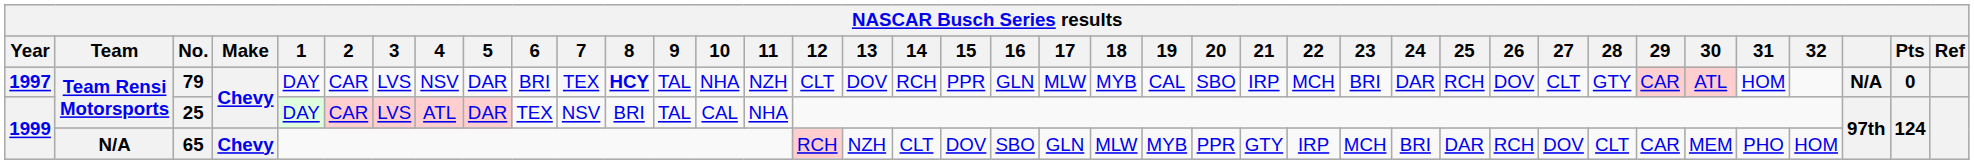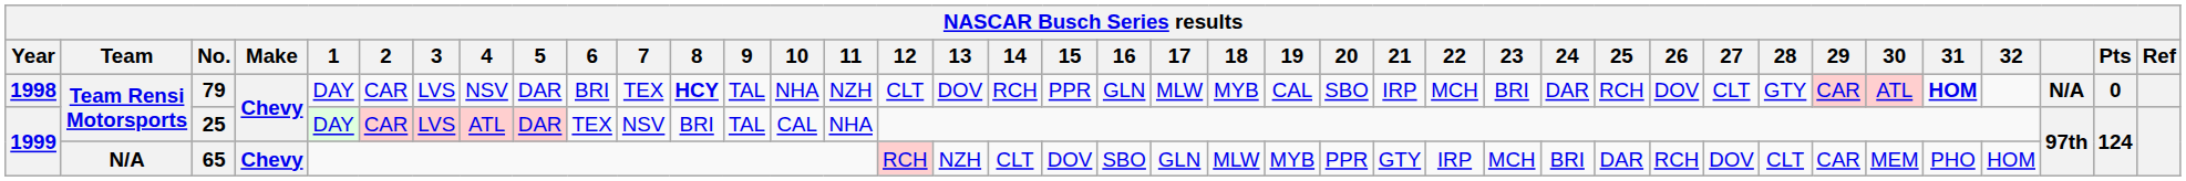 <table class="wikitable" style="text-align:center; font-size:75%">
 <tr>
 <th colspan=42><a href='#'>NASCAR Busch Series</a> results</th>
 </tr>
 <tr>
 <th>Year</th>
 <th>Team</th>
 <th>No.</th>
 <th>Make</th>
 <th>1</th>
 <th>2</th>
 <th>3</th>
 <th>4</th>
 <th>5</th>
 <th>6</th>
 <th>7</th>
 <th>8</th>
 <th>9</th>
 <th>10</th>
 <th>11</th>
 <th>12</th>
 <th>13</th>
 <th>14</th>
 <th>15</th>
 <th>16</th>
 <th>17</th>
 <th>18</th>
 <th>19</th>
 <th>20</th>
 <th>21</th>
 <th>22</th>
 <th>23</th>
 <th>24</th>
 <th>25</th>
 <th>26</th>
 <th>27</th>
 <th>28</th>
 <th>29</th>
 <th>30</th>
 <th>31</th>
 <th>32</th>
 <th></th>
 <th>Pts</th>
 <th>Ref</th>
 </tr>
 <tr>
-<th><a href='#'>1997</a></th>
+<th><a href='#'>1998</a></th>
 <th rowspan=2><a href='#'>Team Rensi Motorsports</a></th>
 <th>79</th>
 <th rowspan=2><a href='#'>Chevy</a></th>
 <td><a href='#'>DAY</a></td>
 <td><a href='#'>CAR</a></td>
 <td><a href='#'>LVS</a></td>
 <td><a href='#'>NSV</a></td>
 <td><a href='#'>DAR</a></td>
 <td><a href='#'>BRI</a></td>
 <td><a href='#'>TEX</a></td>
 <td><strong><a href='#'>HCY</a></strong></td>
 <td><a href='#'>TAL</a></td>
 <td><a href='#'>NHA</a></td>
 <td><a href='#'>NZH</a></td>
 <td><a href='#'>CLT</a></td>
 <td><a href='#'>DOV</a></td>
 <td><a href='#'>RCH</a></td>
 <td><a href='#'>PPR</a></td>
 <td><a href='#'>GLN</a></td>
 <td><a href='#'>MLW</a></td>
 <td><a href='#'>MYB</a></td>
 <td><a href='#'>CAL</a></td>
 <td><a href='#'>SBO</a></td>
 <td><a href='#'>IRP</a></td>
 <td><a href='#'>MCH</a></td>
 <td><a href='#'>BRI</a></td>
 <td><a href='#'>DAR</a></td>
 <td><a href='#'>RCH</a></td>
 <td><a href='#'>DOV</a></td>
 <td><a href='#'>CLT</a></td>
 <td><a href='#'>GTY</a></td>
 <td style="background:#FFCFCF;"><a href='#'>CAR</a><br></td>
 <td style="background:#FFCFCF;"><a href='#'>ATL</a><br></td>
-<td><a href='#'>HOM</a></td>
+<td><strong><a href='#'>HOM</a></strong></td>
 <td></td>
 <th>N/A</th>
 <th>0</th>
 <th></th>
 </tr>
 <tr>
 <th rowspan=2><a href='#'>1999</a></th>
 <th>25</th>
 <td style="background:#DFFFDF;"><a href='#'>DAY</a><br></td>
 <td style="background:#FFCFCF;"><a href='#'>CAR</a><br></td>
 <td style="background:#FFCFCF;"><a href='#'>LVS</a><br></td>
 <td style="background:#FFCFCF;"><a href='#'>ATL</a><br></td>
 <td style="background:#FFCFCF;"><a href='#'>DAR</a><br></td>
 <td><a href='#'>TEX</a></td>
 <td><a href='#'>NSV</a></td>
 <td><a href='#'>BRI</a></td>
 <td><a href='#'>TAL</a></td>
 <td><a href='#'>CAL</a></td>
 <td><a href='#'>NHA</a></td>
 <td colspan=21></td>
 <th rowspan=2>97th</th>
 <th rowspan=2>124</th>
 <th rowspan=2></th>
 </tr>
 <tr>
 <th>N/A</th>
 <th>65</th>
 <th><a href='#'>Chevy</a></th>
 <td colspan=11></td>
 <td style="background:#FFCFCF;"><a href='#'>RCH</a><br></td>
 <td><a href='#'>NZH</a></td>
 <td><a href='#'>CLT</a></td>
 <td><a href='#'>DOV</a></td>
 <td><a href='#'>SBO</a></td>
 <td><a href='#'>GLN</a></td>
 <td><a href='#'>MLW</a></td>
 <td><a href='#'>MYB</a></td>
 <td><a href='#'>PPR</a></td>
 <td><a href='#'>GTY</a></td>
 <td><a href='#'>IRP</a></td>
 <td><a href='#'>MCH</a></td>
 <td><a href='#'>BRI</a></td>
 <td><a href='#'>DAR</a></td>
 <td><a href='#'>RCH</a></td>
 <td><a href='#'>DOV</a></td>
 <td><a href='#'>CLT</a></td>
 <td><a href='#'>CAR</a></td>
 <td><a href='#'>MEM</a></td>
 <td><a href='#'>PHO</a></td>
 <td><a href='#'>HOM</a></td>
 </tr>
 </table>
